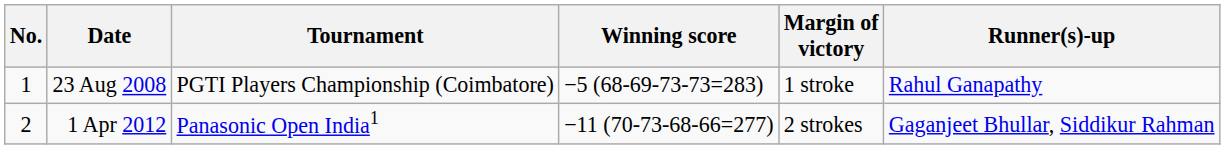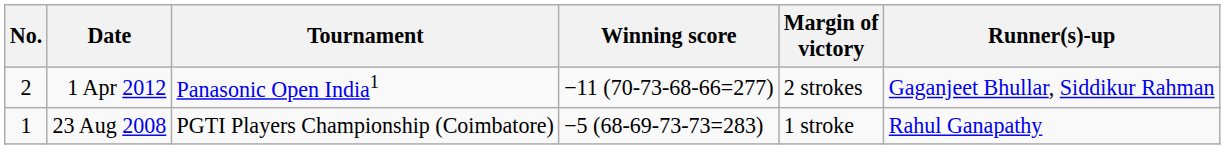 <table class="wikitable" style="font-size:95%;">
 <tr>
 <th>No.</th>
 <th>Date</th>
 <th>Tournament</th>
 <th>Winning score</th>
 <th>Margin of<br>victory</th>
 <th>Runner(s)-up</th>
 </tr>
 <tr>
+<td align=center>2</td>
+<td align=right>1 Apr <a href='#'>2012</a></td>
+<td><a href='#'>Panasonic Open India</a><sup>1</sup></td>
+<td>−11 (70-73-68-66=277)</td>
+<td>2 strokes</td>
+<td> <a href='#'>Gaganjeet Bhullar</a>,  <a href='#'>Siddikur Rahman</a></td>
+</tr>
+<tr>
 <td align=center>1</td>
 <td align=right>23 Aug <a href='#'>2008</a></td>
 <td>PGTI Players Championship (Coimbatore)</td>
 <td>−5 (68-69-73-73=283)</td>
 <td>1 stroke</td>
 <td> <a href='#'>Rahul Ganapathy</a></td>
 </tr>
-<tr>
-<td align=center>2</td>
-<td align=right>1 Apr <a href='#'>2012</a></td>
-<td><a href='#'>Panasonic Open India</a><sup>1</sup></td>
-<td>−11 (70-73-68-66=277)</td>
-<td>2 strokes</td>
-<td> <a href='#'>Gaganjeet Bhullar</a>,  <a href='#'>Siddikur Rahman</a></td>
-</tr>
 </table>
